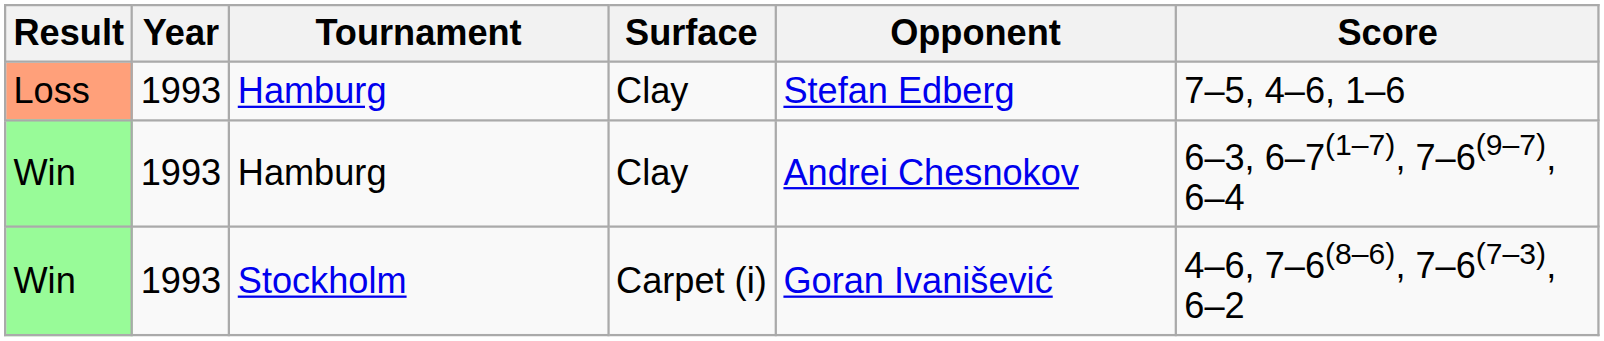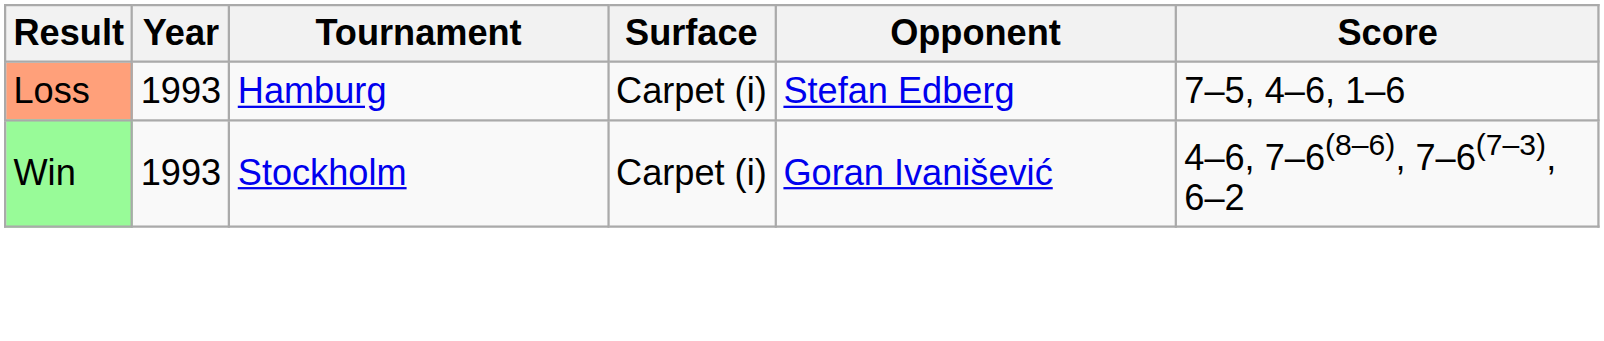 <table class="sortable wikitable">
 <tr>
 <th style="width:40px">Result</th>
 <th>Year</th>
 <th width=160>Tournament</th>
 <th>Surface</th>
 <th width=170>Opponent</th>
 <th width=180 class="unsortable">Score</th>
 </tr>
 <tr>
 <td style="background:#ffa07a;">Loss</td>
 <td>1993</td>
 <td><a href='#'>Hamburg</a></td>
-<td>Clay</td>
+<td>Carpet (i)</td>
 <td> <a href='#'>Stefan Edberg</a></td>
 <td>7–5, 4–6, 1–6</td>
-</tr>
-<tr>
-<td style="background:#98fb98;">Win</td>
-<td>1993</td>
-<td>Hamburg</td>
-<td>Clay</td>
-<td> <a href='#'>Andrei Chesnokov</a></td>
-<td>6–3, 6–7<sup>(1–7)</sup>, 7–6<sup>(9–7)</sup>, 6–4</td>
 </tr>
 <tr>
 <td style="background:#98fb98;">Win</td>
 <td>1993</td>
 <td><a href='#'>Stockholm</a></td>
 <td>Carpet (i)</td>
 <td> <a href='#'>Goran Ivanišević</a></td>
 <td>4–6, 7–6<sup>(8–6)</sup>, 7–6<sup>(7–3)</sup>, 6–2</td>
 </tr>
 </table>
